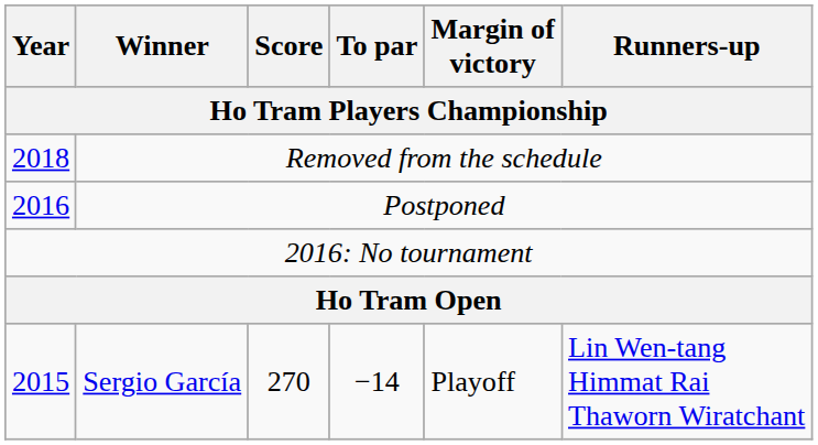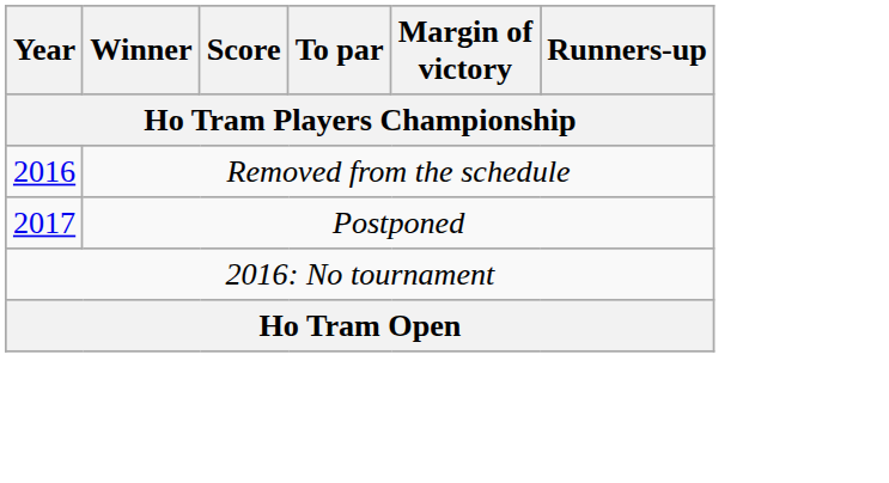 <table class=wikitable style="font-size:95%">
 <tr>
 <th>Year</th>
 <th>Winner</th>
 <th>Score</th>
 <th>To par</th>
 <th>Margin of<br>victory</th>
 <th>Runners-up</th>
 </tr>
 <tr>
 <th colspan=6>Ho Tram Players Championship</th>
 </tr>
 <tr>
-<td><a href='#'>2018</a></td>
+<td><a href='#'>2016</a></td>
 <td colspan=5 align=center><em>Removed from the schedule</em></td>
 </tr>
 <tr>
-<td><a href='#'>2016</a></td>
+<td><a href='#'>2017</a></td>
 <td colspan=5 align=center><em>Postponed</em></td>
 </tr>
 <tr>
 <td colspan=6 align=center><em>2016: No tournament</em></td>
 </tr>
 <tr>
 <th colspan=6>Ho Tram Open</th>
 </tr>
-<tr>
-<td><a href='#'>2015</a></td>
-<td> <a href='#'>Sergio García</a></td>
-<td align=center>270</td>
-<td align=center>−14</td>
-<td>Playoff</td>
-<td> <a href='#'>Lin Wen-tang</a><br> <a href='#'>Himmat Rai</a><br> <a href='#'>Thaworn Wiratchant</a></td>
-</tr>
 </table>
